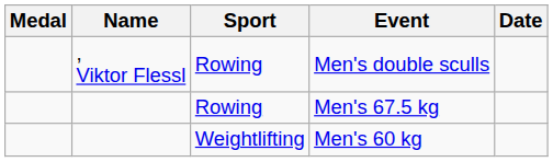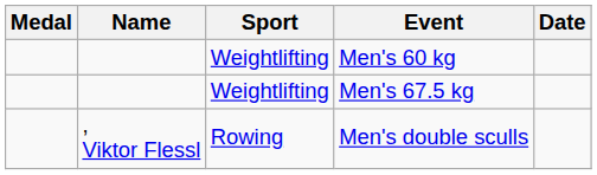 <table class="wikitable sortable">
 <tr>
 <th>Medal</th>
 <th>Name</th>
 <th>Sport</th>
 <th>Event</th>
 <th>Date</th>
 </tr>
 <tr>
 <td></td>
-<td>,<br><a href='#'>Viktor Flessl</a></td>
-<td><a href='#'>Rowing</a></td>
-<td><a href='#'>Men's double sculls</a></td>
 <td></td>
-</tr>
-<tr>
-<td></td>
-<td></td>
-<td><a href='#'>Rowing</a></td>
-<td><a href='#'>Men's 67.5 kg</a></td>
+<td><a href='#'>Weightlifting</a></td>
+<td><a href='#'>Men's 60 kg</a></td>
 <td></td>
 </tr>
 <tr>
 <td></td>
 <td></td>
 <td><a href='#'>Weightlifting</a></td>
-<td><a href='#'>Men's 60 kg</a></td>
+<td><a href='#'>Men's 67.5 kg</a></td>
+<td></td>
+</tr>
+<tr>
+<td></td>
+<td>,<br><a href='#'>Viktor Flessl</a></td>
+<td><a href='#'>Rowing</a></td>
+<td><a href='#'>Men's double sculls</a></td>
 <td></td>
 </tr>
 </table>
